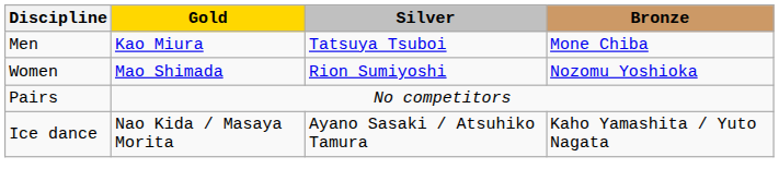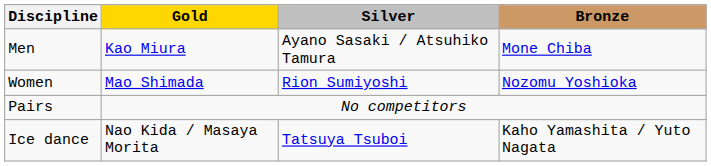 <table class="wikitable">
 <tr>
 <th>Discipline</th>
 <td align=center bgcolor=gold><strong>Gold</strong></td>
 <td align=center bgcolor=silver><strong>Silver</strong></td>
 <td align=center bgcolor=cc9966><strong>Bronze</strong></td>
 </tr>
 <tr>
 <td>Men</td>
 <td><a href='#'>Kao Miura</a></td>
-<td><a href='#'>Tatsuya Tsuboi</a></td>
+<td>Ayano Sasaki / Atsuhiko Tamura</td>
 <td><a href='#'>Mone Chiba</a></td>
 </tr>
 <tr>
 <td>Women</td>
 <td><a href='#'>Mao Shimada</a></td>
 <td><a href='#'>Rion Sumiyoshi</a></td>
 <td><a href='#'>Nozomu Yoshioka</a></td>
 </tr>
 <tr>
 <td>Pairs</td>
 <td colspan=3 align=center><em>No competitors</em></td>
 </tr>
 <tr>
 <td>Ice dance</td>
 <td>Nao Kida / Masaya Morita</td>
-<td>Ayano Sasaki / Atsuhiko Tamura</td>
+<td><a href='#'>Tatsuya Tsuboi</a></td>
 <td>Kaho Yamashita / Yuto Nagata</td>
 </tr>
 </table>
